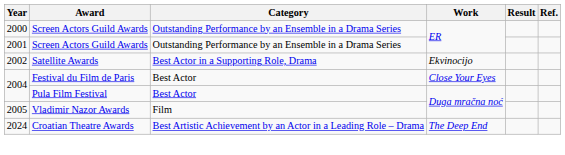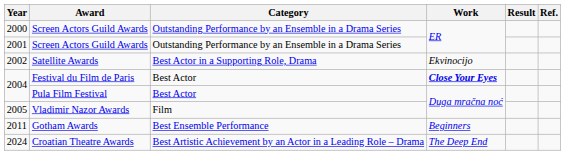 <table class="wikitable">
 <tr>
 <th>Year</th>
 <th>Award</th>
 <th>Category</th>
 <th>Work</th>
 <th>Result</th>
 <th>Ref.</th>
 </tr>
 <tr>
 <td>2000</td>
 <td><a href='#'>Screen Actors Guild Awards</a></td>
 <td><a href='#'>Outstanding Performance by an Ensemble in a Drama Series</a></td>
 <td rowspan="2"><em><a href='#'>ER</a></em></td>
 <td></td>
 <td align="center"></td>
 </tr>
 <tr>
 <td>2001</td>
 <td><a href='#'>Screen Actors Guild Awards</a></td>
 <td>Outstanding Performance by an Ensemble in a Drama Series</td>
 <td></td>
 <td align="center"></td>
 </tr>
 <tr>
 <td>2002</td>
 <td><a href='#'>Satellite Awards</a></td>
 <td><a href='#'>Best Actor in a Supporting Role, Drama</a></td>
 <td><em>Ekvinocijo</em></td>
 <td></td>
 <td align="center"></td>
 </tr>
 <tr>
 <td rowspan="2">2004</td>
 <td><a href='#'>Festival du Film de Paris</a></td>
 <td>Best Actor</td>
-<td><em><a href='#'>Close Your Eyes</a></em></td>
+<td><strong><em><a href='#'>Close Your Eyes</a></em></strong></td>
 <td></td>
 <td align="center"></td>
 </tr>
 <tr>
 <td><a href='#'>Pula Film Festival</a></td>
 <td><a href='#'>Best Actor</a></td>
 <td rowspan="2"><em><a href='#'>Duga mračna noć</a></em></td>
 <td></td>
 <td align="center"></td>
 </tr>
 <tr>
 <td>2005</td>
 <td><a href='#'>Vladimir Nazor Awards</a></td>
 <td>Film</td>
 <td></td>
 <td align="center"></td>
 </tr>
 <tr>
+<td>2011</td>
+<td><a href='#'>Gotham Awards</a></td>
+<td><a href='#'>Best Ensemble Performance</a></td>
+<td><em><a href='#'>Beginners</a></em></td>
+<td></td>
+<td align="center"></td>
+</tr>
+<tr>
 <td>2024</td>
 <td><a href='#'>Croatian Theatre Awards</a></td>
 <td><a href='#'>Best Artistic Achievement by an Actor in a Leading Role – Drama</a></td>
 <td><em><a href='#'>The Deep End</a></em></td>
 <td></td>
 <td align="center"></td>
 </tr>
 </table>
